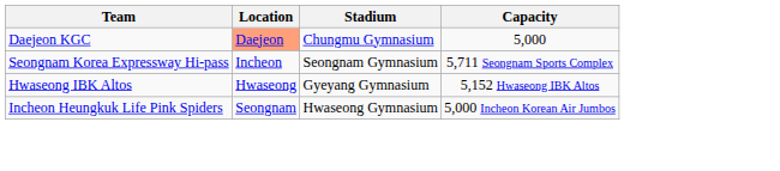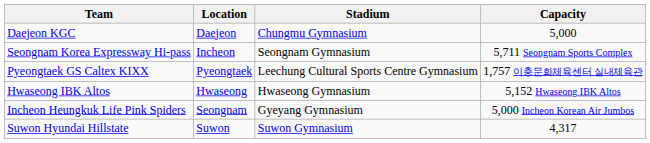 <table class="wikitable sortable" style="text-align: left;">
 <tr>
 <th>Team</th>
 <th>Location</th>
 <th>Stadium</th>
 <th>Capacity</th>
 </tr>
 <tr>
 <td><a href='#'>Daejeon KGC</a></td>
-<td style="background: lightsalmon;"><a href='#'>Daejeon</a></td>
+<td><a href='#'>Daejeon</a></td>
 <td><a href='#'>Chungmu Gymnasium</a></td>
 <td align="center">5,000 <small> </small></td>
 </tr>
 <tr>
 <td><a href='#'>Seongnam Korea Expressway Hi-pass</a></td>
 <td><a href='#'>Incheon</a></td>
 <td>Seongnam Gymnasium</td>
 <td align="center">5,711 <small> <a href='#'>Seongnam Sports Complex</a></small></td>
 </tr>
 <tr>
+<td><a href='#'>Pyeongtaek GS Caltex KIXX</a></td>
+<td><a href='#'>Pyeongtaek</a></td>
+<td>Leechung Cultural Sports Centre Gymnasium</td>
+<td align="center">1,757 <small> <a href='#'>이충문화체육센터 실내체육관</a></small></td>
+</tr>
+<tr>
 <td><a href='#'>Hwaseong IBK Altos</a></td>
 <td><a href='#'>Hwaseong</a></td>
-<td>Gyeyang Gymnasium</td>
+<td>Hwaseong Gymnasium</td>
 <td align="center">5,152 <small> <a href='#'>Hwaseong IBK Altos</a></small></td>
 </tr>
 <tr>
 <td><a href='#'>Incheon Heungkuk Life Pink Spiders</a></td>
 <td><a href='#'>Seongnam</a></td>
-<td>Hwaseong Gymnasium</td>
+<td>Gyeyang Gymnasium</td>
 <td align="center">5,000 <small> <a href='#'>Incheon Korean Air Jumbos</a> </small></td>
 </tr>
+<tr>
+<td><a href='#'>Suwon Hyundai Hillstate</a></td>
+<td><a href='#'>Suwon</a></td>
+<td><a href='#'>Suwon Gymnasium</a></td>
+<td align="center">4,317 <small> </small></td>
+</tr>
 </table>
